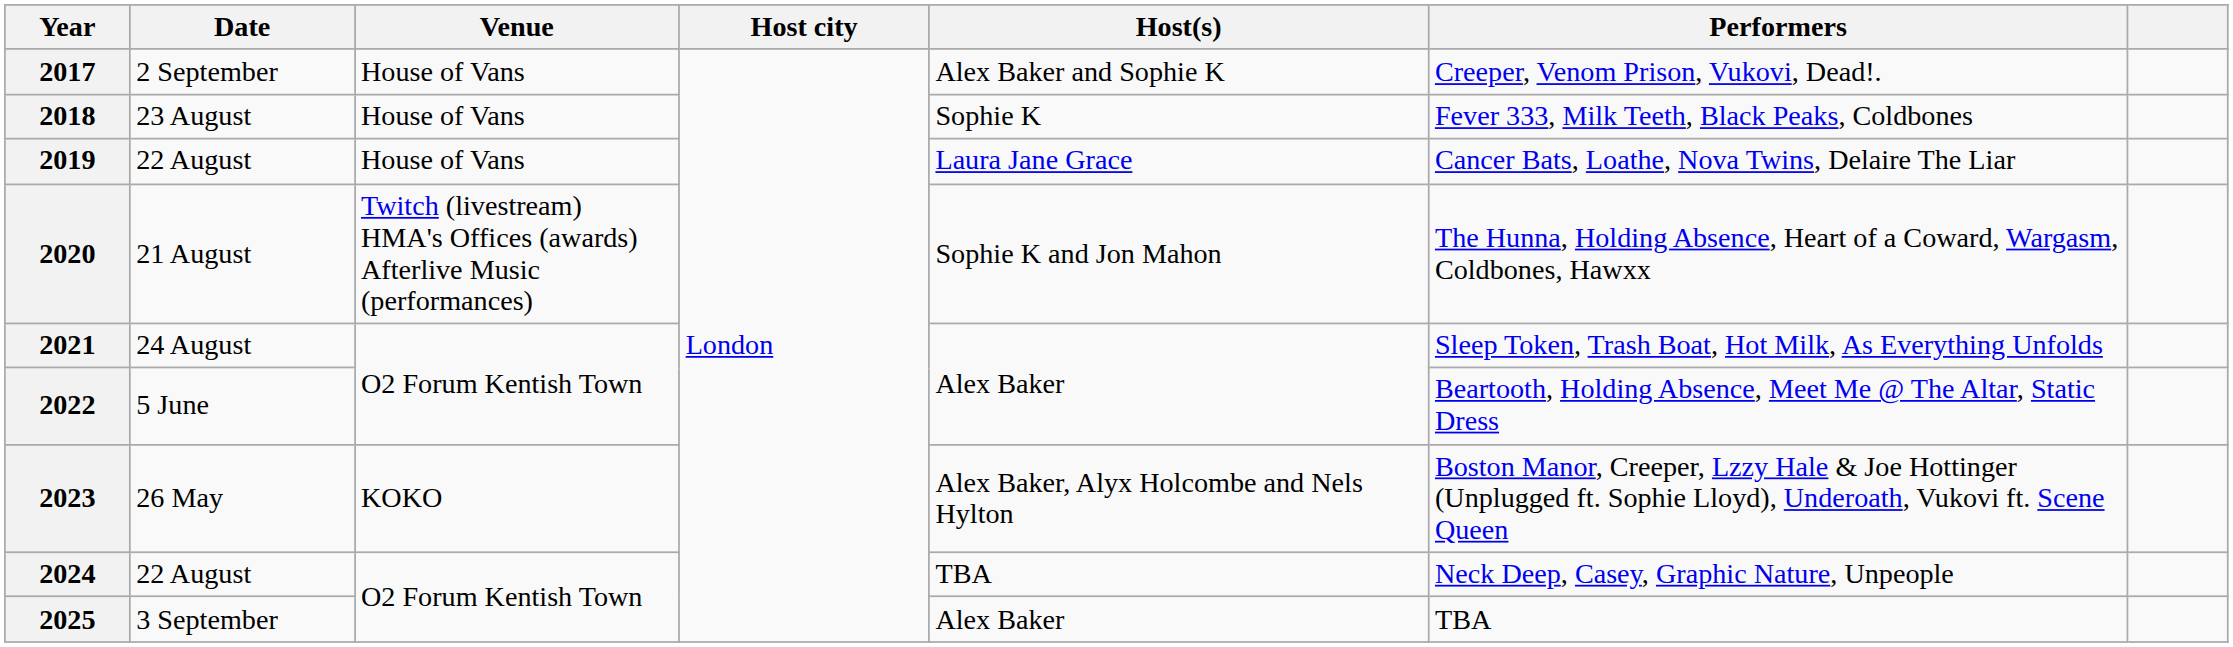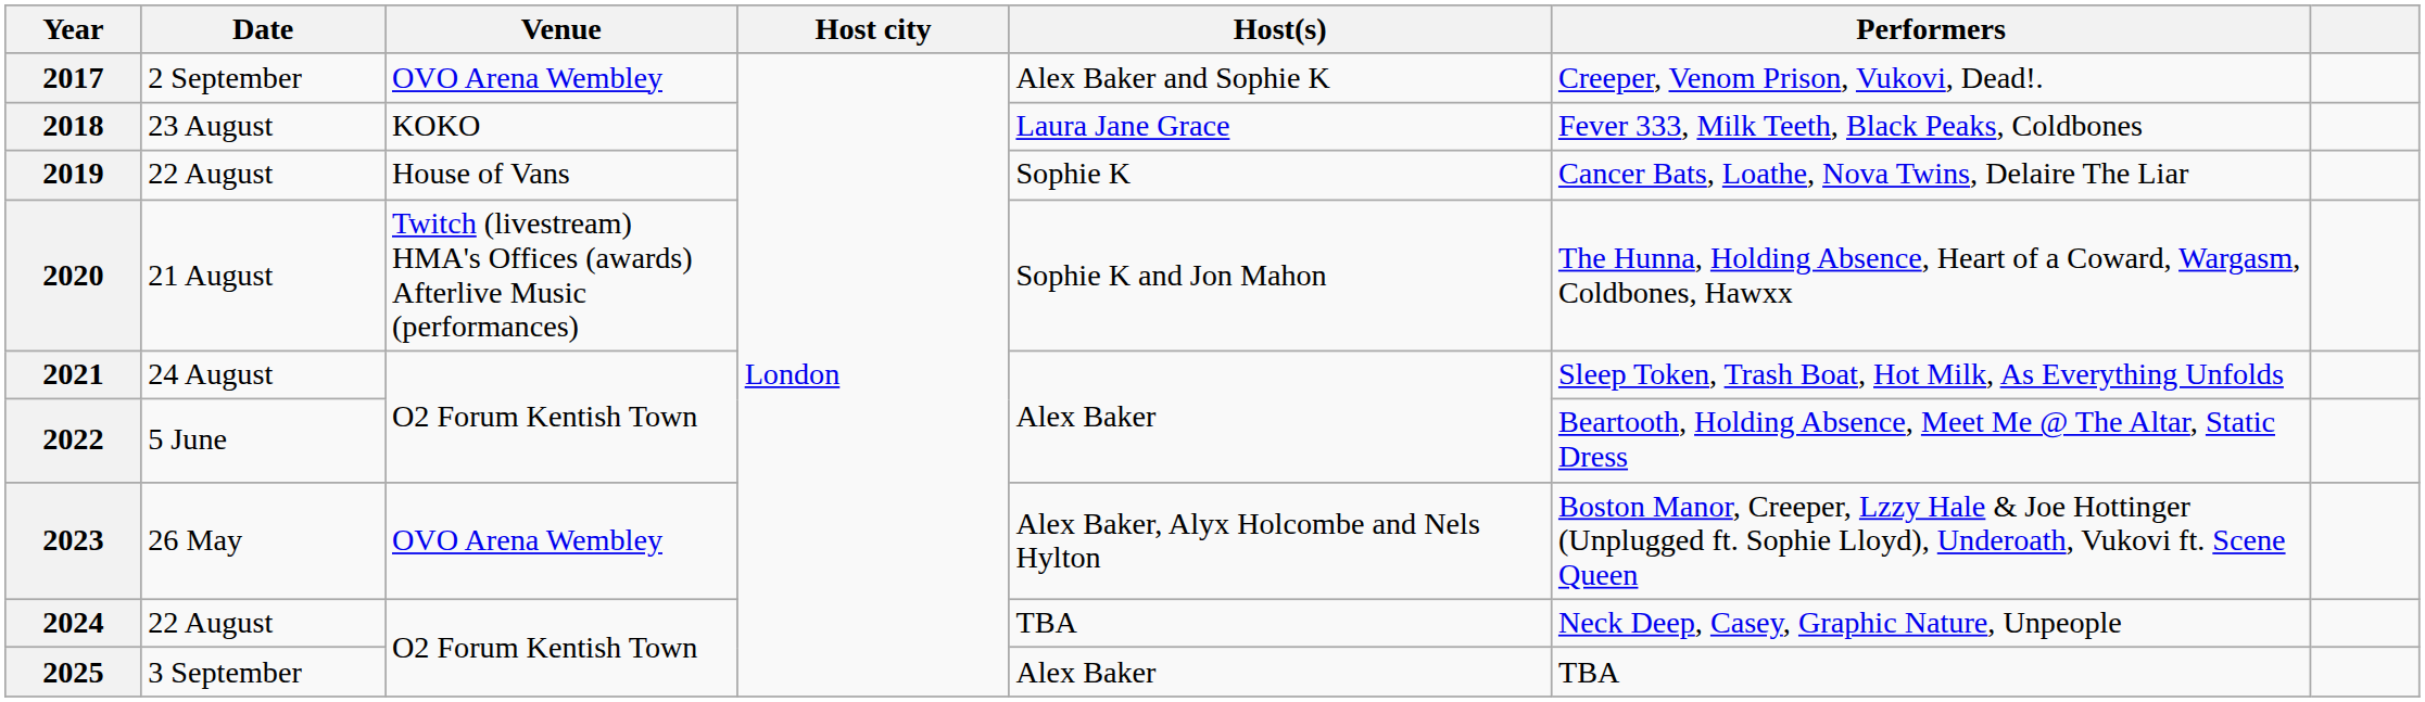 <table class="wikitable sortable plainrowheaders" style="width:100%;">
 <tr>
 <th style="width:5%;">Year</th>
 <th style="width:9%;">Date</th>
 <th style="width:13%;">Venue</th>
 <th style="width:10%;">Host city</th>
 <th style="width:20%;">Host(s)</th>
 <th style="width:28%;">Performers</th>
 <th style="width:4%;" class="unsortable"></th>
 </tr>
 <tr>
 <th scope="row" style="text-align:center;">2017</th>
 <td>2 September</td>
-<td>House of Vans</td>
+<td><a href='#'>OVO Arena Wembley</a></td>
 <td rowspan="9"><a href='#'>London</a></td>
 <td>Alex Baker and Sophie K</td>
 <td><a href='#'>Creeper</a>, <a href='#'>Venom Prison</a>, <a href='#'>Vukovi</a>, Dead!.</td>
 <td align="center"></td>
 </tr>
 <tr>
 <th scope="row" style="text-align:center;">2018</th>
 <td>23 August</td>
-<td>House of Vans</td>
-<td>Sophie K</td>
+<td>KOKO</td>
+<td><a href='#'>Laura Jane Grace</a></td>
 <td><a href='#'>Fever 333</a>, <a href='#'>Milk Teeth</a>, <a href='#'>Black Peaks</a>, Coldbones</td>
 <td align="center"></td>
 </tr>
 <tr>
 <th scope="row" style="text-align:center;">2019</th>
 <td>22 August</td>
 <td>House of Vans</td>
-<td><a href='#'>Laura Jane Grace</a></td>
+<td>Sophie K</td>
 <td><a href='#'>Cancer Bats</a>, <a href='#'>Loathe</a>, <a href='#'>Nova Twins</a>, Delaire The Liar</td>
 <td align="center"></td>
 </tr>
 <tr>
 <th scope="row" style="text-align:center;">2020</th>
 <td>21 August</td>
 <td><a href='#'>Twitch</a> (livestream)<br>HMA's Offices (awards)<br>Afterlive Music (performances)</td>
 <td>Sophie K and Jon Mahon</td>
 <td><a href='#'>The Hunna</a>, <a href='#'>Holding Absence</a>, Heart of a Coward, <a href='#'>Wargasm</a>, Coldbones, Hawxx</td>
 <td align="center"></td>
 </tr>
 <tr>
 <th scope="row" style="text-align:center;">2021</th>
 <td>24 August</td>
 <td rowspan="2">O2 Forum Kentish Town</td>
 <td rowspan="2">Alex Baker</td>
 <td><a href='#'>Sleep Token</a>, <a href='#'>Trash Boat</a>, <a href='#'>Hot Milk</a>, <a href='#'>As Everything Unfolds</a></td>
 <td align="center"></td>
 </tr>
 <tr>
 <th scope="row" style="text-align:center;">2022</th>
 <td>5 June</td>
 <td><a href='#'>Beartooth</a>, <a href='#'>Holding Absence</a>, <a href='#'>Meet Me @ The Altar</a>, <a href='#'>Static Dress</a></td>
 <td align="center"></td>
 </tr>
 <tr>
 <th scope="row" style="text-align:center;">2023</th>
 <td>26 May</td>
-<td>KOKO</td>
+<td><a href='#'>OVO Arena Wembley</a></td>
 <td>Alex Baker, Alyx Holcombe and Nels Hylton</td>
 <td><a href='#'>Boston Manor</a>, Creeper, <a href='#'>Lzzy Hale</a> & Joe Hottinger (Unplugged ft. Sophie Lloyd), <a href='#'>Underoath</a>, Vukovi ft. <a href='#'>Scene Queen</a></td>
 <td align="center"></td>
 </tr>
 <tr>
 <th scope="row" style="text-align:center;">2024</th>
 <td>22 August</td>
 <td rowspan="2">O2 Forum Kentish Town</td>
 <td>TBA</td>
 <td><a href='#'>Neck Deep</a>, <a href='#'>Casey</a>, <a href='#'>Graphic Nature</a>, Unpeople</td>
 <td align="center"></td>
 </tr>
 <tr>
 <th scope="row" style="text-align:center;">2025</th>
 <td>3 September</td>
 <td>Alex Baker</td>
 <td>TBA</td>
 <td></td>
 </tr>
 </table>
